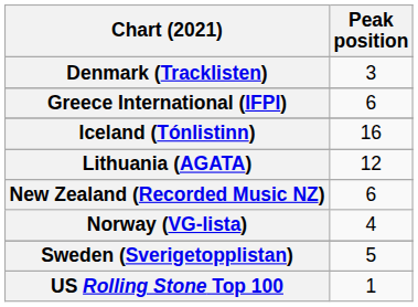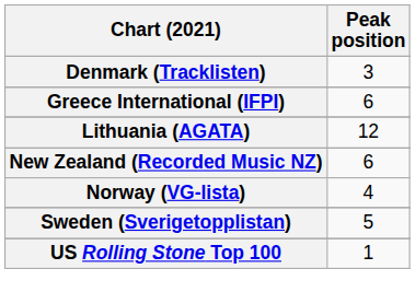 <table class="wikitable sortable plainrowheaders" style="text-align:center">
 <tr>
 <th scope="col">Chart (2021)</th>
 <th scope="col">Peak<br>position</th>
 </tr>
 <tr>
 </tr>
 <tr>
 </tr>
 <tr>
 </tr>
 <tr>
 </tr>
 <tr>
 </tr>
 <tr>
 <th scope="row">Denmark (<a href='#'>Tracklisten</a>)</th>
 <td>3</td>
 </tr>
 <tr>
 </tr>
 <tr>
 </tr>
 <tr>
 </tr>
 <tr>
 <th scope="row">Greece International (<a href='#'>IFPI</a>)</th>
 <td>6</td>
 </tr>
 <tr>
-</tr>
-<tr>
-<th scope="row">Iceland (<a href='#'>Tónlistinn</a>)</th>
-<td>16</td>
 </tr>
 <tr>
 </tr>
 <tr>
 <th scope="row">Lithuania (<a href='#'>AGATA</a>)</th>
 <td>12</td>
 </tr>
 <tr>
 </tr>
 <tr>
 <th scope="row">New Zealand (<a href='#'>Recorded Music NZ</a>)</th>
 <td>6</td>
 </tr>
 <tr>
 <th scope="row">Norway (<a href='#'>VG-lista</a>)</th>
 <td>4</td>
 </tr>
 <tr>
 </tr>
 <tr>
 </tr>
 <tr>
 <th scope="row">Sweden (<a href='#'>Sverigetopplistan</a>)</th>
 <td>5</td>
 </tr>
 <tr>
 </tr>
 <tr>
 </tr>
 <tr>
 </tr>
 <tr>
 </tr>
 <tr>
 </tr>
 <tr>
 </tr>
 <tr>
 </tr>
 <tr>
 <th scope="row">US <a href='#'><em>Rolling Stone</em> Top 100</a></th>
 <td>1</td>
 </tr>
 </table>
